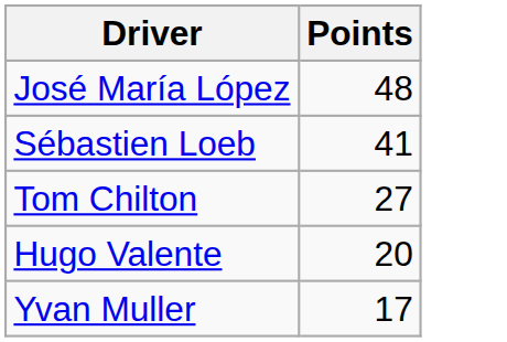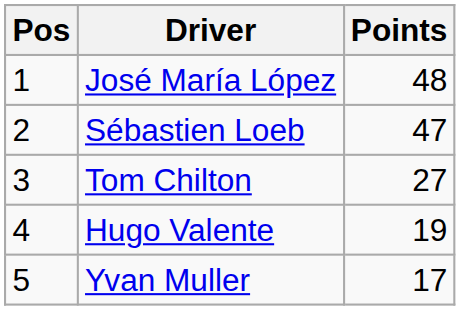 <table class="wikitable" style="font-size: 95%;">
 <tr>
+<th>Pos</th>
 <th>Driver</th>
 <th>Points</th>
 </tr>
 <tr>
+<td>1</td>
 <td> <a href='#'>José María López</a></td>
 <td align="right">48</td>
 </tr>
 <tr>
+<td>2</td>
 <td> <a href='#'>Sébastien Loeb</a></td>
-<td align="right">41</td>
+<td align="right">47</td>
 </tr>
 <tr>
+<td>3</td>
 <td> <a href='#'>Tom Chilton</a></td>
 <td align="right">27</td>
 </tr>
 <tr>
+<td>4</td>
 <td> <a href='#'>Hugo Valente</a></td>
-<td align="right">20</td>
+<td align="right">19</td>
 </tr>
 <tr>
+<td>5</td>
 <td> <a href='#'>Yvan Muller</a></td>
 <td align="right">17</td>
 </tr>
 </table>
